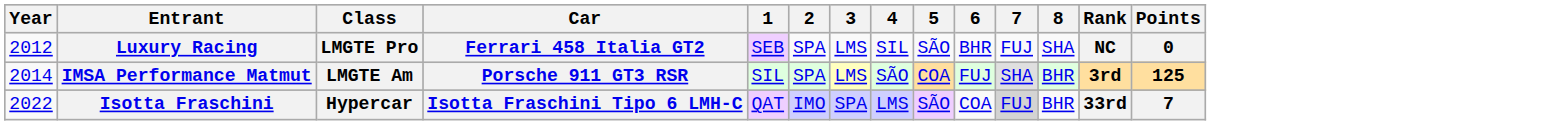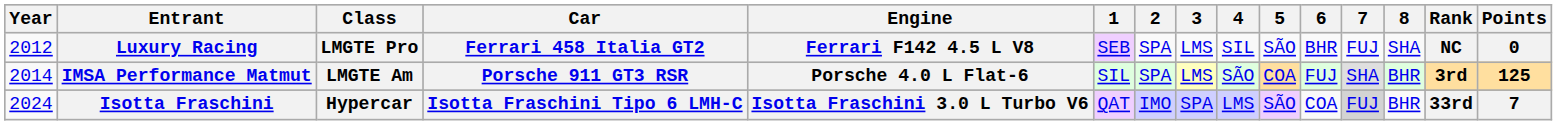 <table class="wikitable" style="text-align:center; font-size:85%">
 <tr>
 <th>Year</th>
 <th>Entrant</th>
 <th>Class</th>
 <th>Car</th>
+<th>Engine</th>
 <th>1</th>
 <th>2</th>
 <th>3</th>
 <th>4</th>
 <th>5</th>
 <th>6</th>
 <th>7</th>
 <th>8</th>
 <th>Rank</th>
 <th>Points</th>
 </tr>
 <tr>
 <td><a href='#'>2012</a></td>
 <th nowrap><a href='#'>Luxury Racing</a></th>
 <th nowrap>LMGTE Pro</th>
 <th nowrap><a href='#'>Ferrari 458 Italia GT2</a></th>
+<th nowrap><a href='#'>Ferrari</a> F142 4.5 L V8</th>
 <td style="background:#EFCFFF;"><a href='#'>SEB</a><br></td>
 <td><a href='#'>SPA</a></td>
 <td><a href='#'>LMS</a></td>
 <td><a href='#'>SIL</a></td>
 <td><a href='#'>SÃO</a></td>
 <td><a href='#'>BHR</a></td>
 <td><a href='#'>FUJ</a></td>
 <td><a href='#'>SHA</a></td>
 <th>NC</th>
 <th>0</th>
 </tr>
 <tr>
 <td><a href='#'>2014</a></td>
 <th nowrap><a href='#'>IMSA Performance Matmut</a></th>
 <th nowrap>LMGTE Am</th>
 <th nowrap><a href='#'>Porsche 911 GT3 RSR</a></th>
+<th nowrap>Porsche 4.0 L Flat-6</th>
 <td style="background:#DFFFDF;"><a href='#'>SIL</a><br></td>
 <td style="background:#DFFFDF;"><a href='#'>SPA</a><br></td>
 <td style="background:#FFFFBF;"><a href='#'>LMS</a><br></td>
 <td style="background:#DFFFDF;"><a href='#'>SÃO</a><br></td>
 <td style="background:#FFDF9F;"><a href='#'>COA</a><br></td>
 <td style="background:#DFFFDF;"><a href='#'>FUJ</a><br></td>
 <td style="background:#DFDFDF;"><a href='#'>SHA</a><br></td>
 <td style="background:#DFFFDF;"><a href='#'>BHR</a><br></td>
 <th style="background:#FFDF9F;">3rd</th>
 <th style="background:#FFDF9F;">125</th>
 </tr>
 <tr>
-<td><a href='#'>2022</a></td>
+<td><a href='#'>2024</a></td>
 <th nowrap><a href='#'>Isotta Fraschini</a></th>
 <th>Hypercar</th>
 <th nowrap><a href='#'>Isotta Fraschini Tipo 6 LMH-C</a></th>
+<th nowrap><a href='#'>Isotta Fraschini</a> 3.0 L Turbo V6</th>
 <td style="background:#EFCFFF;"><a href='#'>QAT</a><br></td>
 <td style="background:#CFCFFF;"><a href='#'>IMO</a><br></td>
 <td style="background:#CFCFFF;"><a href='#'>SPA</a><br></td>
 <td style="background:#CFCFFF;"><a href='#'>LMS</a><br></td>
 <td style="background:#EFCFFF;"><a href='#'>SÃO</a><br></td>
 <td><a href='#'>COA</a></td>
 <td style="background: lightgrey;"><a href='#'>FUJ</a></td>
 <td><a href='#'>BHR</a></td>
 <th>33rd</th>
 <th>7</th>
 </tr>
 </table>
